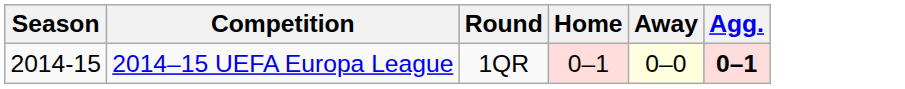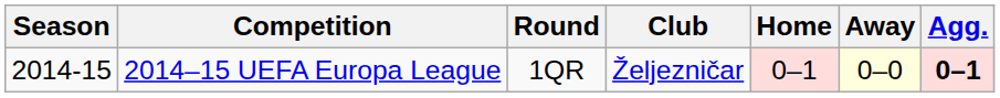 <table class="wikitable" style="text-align:center">
 <tr>
 <th>Season</th>
 <th>Competition</th>
 <th>Round</th>
+<th>Club</th>
 <th>Home</th>
 <th>Away</th>
 <th><a href='#'>Agg.</a></th>
 </tr>
 <tr>
 <td>2014-15</td>
 <td><a href='#'>2014–15 UEFA Europa League</a></td>
 <td>1QR</td>
+<td> <a href='#'>Željezničar</a></td>
 <td bgcolor="#fdd">0–1</td>
 <td bgcolor="#ffd">0–0</td>
 <td bgcolor="#fdd"><strong>0–1</strong></td>
 </tr>
 </table>
